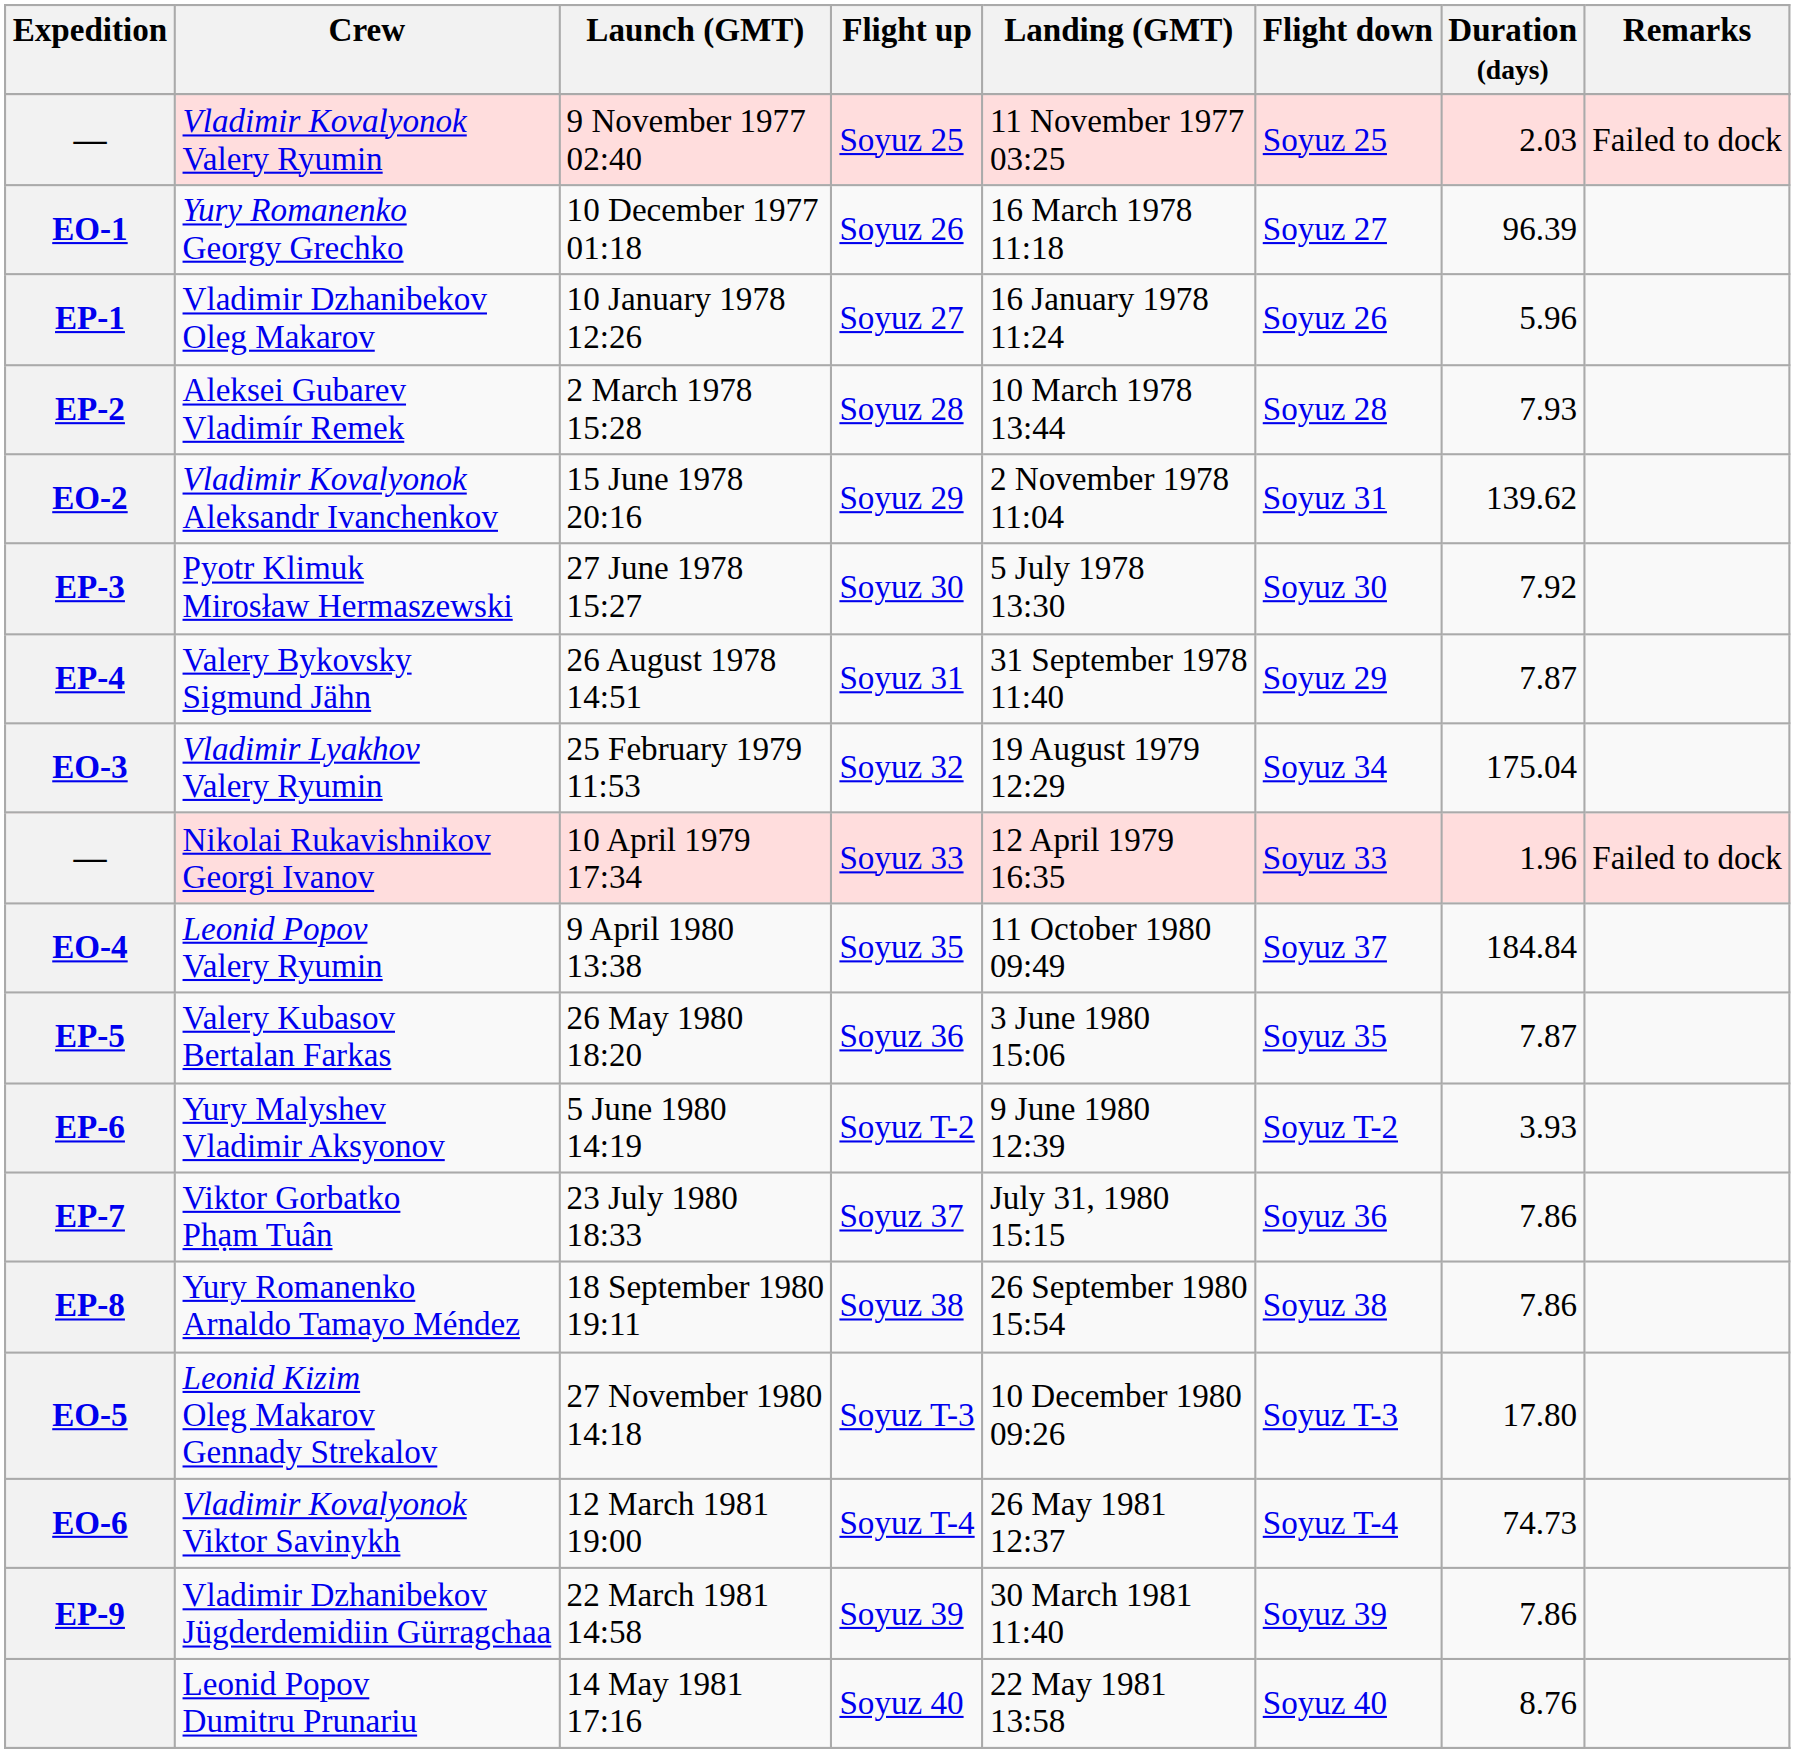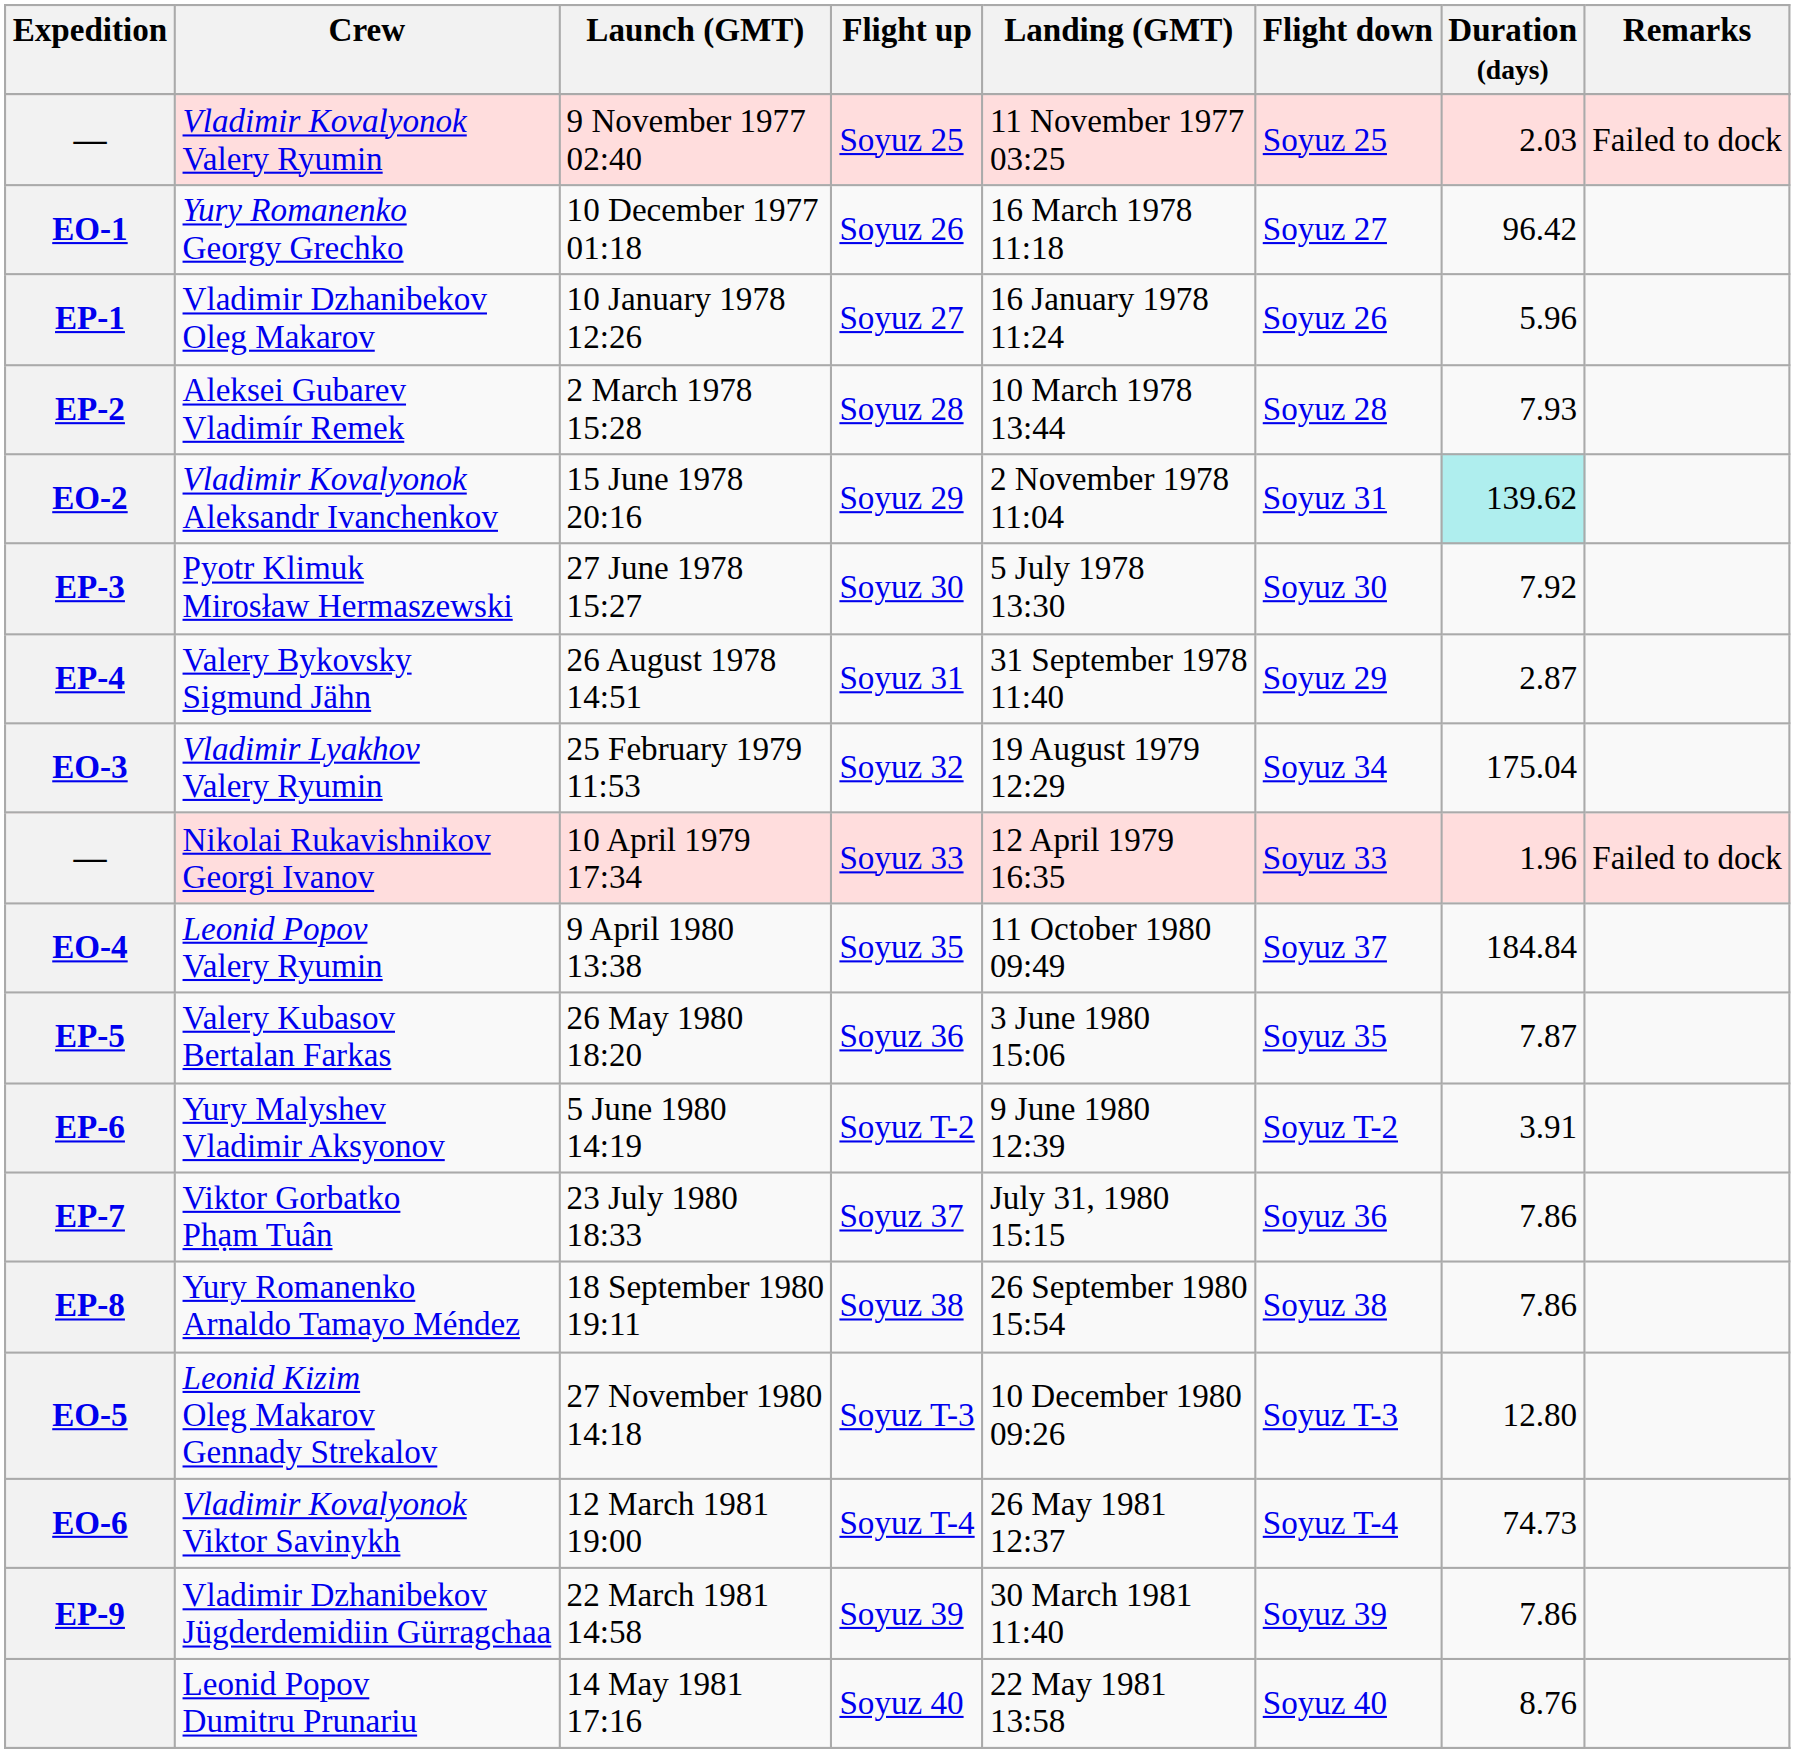 <table class="wikitable sticky-header">
 <tr style="background-color: #efefef" valign="top">
 <th>Expedition</th>
 <th>Crew</th>
 <th>Launch (GMT)</th>
 <th>Flight up</th>
 <th>Landing (GMT)</th>
 <th>Flight down</th>
 <th>Duration<br><small>(days)</small></th>
 <th>Remarks</th>
 </tr>
 <tr>
 </tr>
 <tr style="background-color:#ffdddd">
 <th>—</th>
 <td><em><a href='#'>Vladimir Kovalyonok</a></em><br><a href='#'>Valery Ryumin</a></td>
 <td>9 November 1977<br>02:40</td>
 <td><a href='#'>Soyuz 25</a></td>
 <td>11 November 1977<br>03:25</td>
 <td><a href='#'>Soyuz 25</a></td>
 <td style="text-align: right">2.03</td>
 <td>Failed to dock</td>
 </tr>
 <tr>
 <th><a href='#'>EO-1</a></th>
 <td><em><a href='#'>Yury Romanenko</a></em><br><a href='#'>Georgy Grechko</a></td>
 <td>10 December 1977<br>01:18</td>
 <td><a href='#'>Soyuz 26</a></td>
 <td>16 March 1978<br>11:18</td>
 <td><a href='#'>Soyuz 27</a></td>
-<td style="text-align: right">96.39</td>
+<td style="text-align: right">96.42</td>
 <td></td>
 </tr>
 <tr>
 <th><a href='#'>EP-1</a></th>
 <td><a href='#'>Vladimir Dzhanibekov</a><br><a href='#'>Oleg Makarov</a></td>
 <td>10 January 1978<br>12:26</td>
 <td><a href='#'>Soyuz 27</a></td>
 <td>16 January 1978<br>11:24</td>
 <td><a href='#'>Soyuz 26</a></td>
 <td style="text-align: right">5.96</td>
 <td></td>
 </tr>
 <tr>
 <th><a href='#'>EP-2</a></th>
 <td><a href='#'>Aleksei Gubarev</a><br> <a href='#'>Vladimír Remek</a></td>
 <td>2 March 1978<br>15:28</td>
 <td><a href='#'>Soyuz 28</a></td>
 <td>10 March 1978<br>13:44</td>
 <td><a href='#'>Soyuz 28</a></td>
 <td style="text-align: right">7.93</td>
 <td></td>
 </tr>
 <tr>
 <th><a href='#'>EO-2</a></th>
 <td><em><a href='#'>Vladimir Kovalyonok</a></em><br><a href='#'>Aleksandr Ivanchenkov</a></td>
 <td>15 June 1978<br>20:16</td>
 <td><a href='#'>Soyuz 29</a></td>
 <td>2 November 1978<br>11:04</td>
 <td><a href='#'>Soyuz 31</a></td>
-<td style="text-align: right">139.62</td>
+<td style="background: paleturquoise; text-align: right">139.62</td>
 <td></td>
 </tr>
 <tr>
 <th><a href='#'>EP-3</a></th>
 <td><a href='#'>Pyotr Klimuk</a><br> <a href='#'>Mirosław Hermaszewski</a></td>
 <td>27 June 1978<br>15:27</td>
 <td><a href='#'>Soyuz 30</a></td>
 <td>5 July 1978<br>13:30</td>
 <td><a href='#'>Soyuz 30</a></td>
 <td style="text-align: right">7.92</td>
 <td></td>
 </tr>
 <tr>
 <th><a href='#'>EP-4</a></th>
 <td><a href='#'>Valery Bykovsky</a><br> <a href='#'>Sigmund Jähn</a></td>
 <td>26 August 1978<br>14:51</td>
 <td><a href='#'>Soyuz 31</a></td>
 <td>31 September 1978<br>11:40</td>
 <td><a href='#'>Soyuz 29</a></td>
-<td style="text-align: right">7.87</td>
+<td style="text-align: right">2.87</td>
 <td></td>
 </tr>
 <tr>
 <th><a href='#'>EO-3</a></th>
 <td><em><a href='#'>Vladimir Lyakhov</a></em><br><a href='#'>Valery Ryumin</a></td>
 <td>25 February 1979<br>11:53</td>
 <td><a href='#'>Soyuz 32</a></td>
 <td>19 August 1979<br>12:29</td>
 <td><a href='#'>Soyuz 34</a></td>
 <td style="text-align: right">175.04</td>
 <td></td>
 </tr>
 <tr style="background-color:#ffdddd">
 <th>—</th>
 <td><a href='#'>Nikolai Rukavishnikov</a><br> <a href='#'>Georgi Ivanov</a></td>
 <td>10 April 1979<br>17:34</td>
 <td><a href='#'>Soyuz 33</a></td>
 <td>12 April 1979<br>16:35</td>
 <td><a href='#'>Soyuz 33</a></td>
 <td style="text-align: right">1.96</td>
 <td>Failed to dock</td>
 </tr>
 <tr>
 <th><a href='#'>EO-4</a></th>
 <td><em><a href='#'>Leonid Popov</a></em><br><a href='#'>Valery Ryumin</a></td>
 <td>9 April 1980<br>13:38</td>
 <td><a href='#'>Soyuz 35</a></td>
 <td>11 October 1980<br>09:49</td>
 <td><a href='#'>Soyuz 37</a></td>
 <td style="text-align: right">184.84</td>
 <td></td>
 </tr>
 <tr>
 <th><a href='#'>EP-5</a></th>
 <td><a href='#'>Valery Kubasov</a><br> <a href='#'>Bertalan Farkas</a></td>
 <td>26 May 1980<br>18:20</td>
 <td><a href='#'>Soyuz 36</a></td>
 <td>3 June 1980<br>15:06</td>
 <td><a href='#'>Soyuz 35</a></td>
 <td style="text-align: right">7.87</td>
 <td></td>
 </tr>
 <tr>
 <th><a href='#'>EP-6</a></th>
 <td><a href='#'>Yury Malyshev</a><br><a href='#'>Vladimir Aksyonov</a></td>
 <td>5 June 1980<br>14:19</td>
 <td><a href='#'>Soyuz T-2</a></td>
 <td>9 June 1980<br>12:39</td>
 <td><a href='#'>Soyuz T-2</a></td>
-<td style="text-align: right">3.93</td>
+<td style="text-align: right">3.91</td>
 <td></td>
 </tr>
 <tr>
 <th><a href='#'>EP-7</a></th>
 <td><a href='#'>Viktor Gorbatko</a><br> <a href='#'>Phạm Tuân</a></td>
 <td>23 July 1980<br>18:33</td>
 <td><a href='#'>Soyuz 37</a></td>
 <td>July 31, 1980<br>15:15</td>
 <td><a href='#'>Soyuz 36</a></td>
 <td style="text-align: right">7.86</td>
 <td></td>
 </tr>
 <tr>
 <th><a href='#'>EP-8</a></th>
 <td><a href='#'>Yury Romanenko</a><br> <a href='#'>Arnaldo Tamayo Méndez</a></td>
 <td>18 September 1980<br>19:11</td>
 <td><a href='#'>Soyuz 38</a></td>
 <td>26 September 1980<br>15:54</td>
 <td><a href='#'>Soyuz 38</a></td>
 <td style="text-align: right">7.86</td>
 <td></td>
 </tr>
 <tr>
 <th><a href='#'>EO-5</a></th>
 <td><em><a href='#'>Leonid Kizim</a></em><br><a href='#'>Oleg Makarov</a><br><a href='#'>Gennady Strekalov</a></td>
 <td>27 November 1980<br>14:18</td>
 <td><a href='#'>Soyuz T-3</a></td>
 <td>10 December 1980<br>09:26</td>
 <td><a href='#'>Soyuz T-3</a></td>
-<td style="text-align: right">17.80</td>
+<td style="text-align: right">12.80</td>
 <td></td>
 </tr>
 <tr>
 <th><a href='#'>EO-6</a></th>
 <td><em><a href='#'>Vladimir Kovalyonok</a></em><br><a href='#'>Viktor Savinykh</a></td>
 <td>12 March 1981<br>19:00</td>
 <td><a href='#'>Soyuz T-4</a></td>
 <td>26 May 1981<br>12:37</td>
 <td><a href='#'>Soyuz T-4</a></td>
 <td style="text-align: right">74.73</td>
 <td></td>
 </tr>
 <tr>
 <th><a href='#'>EP-9</a></th>
 <td><a href='#'>Vladimir Dzhanibekov</a><br> <a href='#'>Jügderdemidiin Gürragchaa</a></td>
 <td>22 March 1981<br>14:58</td>
 <td><a href='#'>Soyuz 39</a></td>
 <td>30 March 1981<br>11:40</td>
 <td><a href='#'>Soyuz 39</a></td>
 <td style="text-align: right">7.86</td>
 <td></td>
 </tr>
 <tr>
 <th></th>
 <td><a href='#'>Leonid Popov</a><br> <a href='#'>Dumitru Prunariu</a></td>
 <td>14 May 1981<br>17:16</td>
 <td><a href='#'>Soyuz 40</a></td>
 <td>22 May 1981<br>13:58</td>
 <td><a href='#'>Soyuz 40</a></td>
 <td style="text-align: right">8.76</td>
 <td></td>
 </tr>
 <tr>
 </tr>
 </table>
